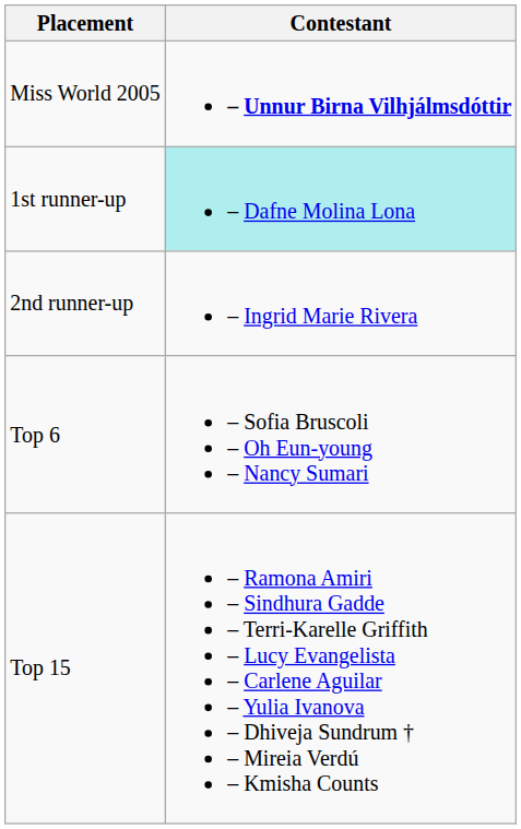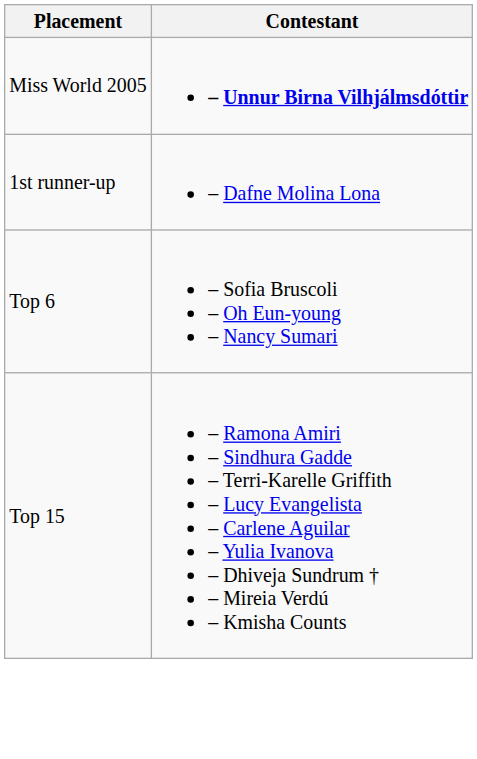 <table class="wikitable sortable" style="font-size:95%;">
 <tr>
 <th>Placement</th>
 <th>Contestant</th>
 </tr>
 <tr>
 <td>Miss World 2005</td>
 <td><strong><br><ul><li> – <a href='#'>Unnur Birna Vilhjálmsdóttir</a></li></ul></strong></td>
 </tr>
 <tr>
 <td>1st runner-up</td>
-<td style="background: paleturquoise;"><br><ul><li> – <a href='#'>Dafne Molina Lona</a></li></ul></td>
-</tr>
-<tr>
-<td>2nd runner-up</td>
-<td><br><ul><li> – <a href='#'>Ingrid Marie Rivera</a></li></ul></td>
+<td><br><ul><li> – <a href='#'>Dafne Molina Lona</a></li></ul></td>
 </tr>
 <tr>
 <td>Top 6</td>
 <td><br><ul><li> – Sofia Bruscoli</li><li> – <a href='#'>Oh Eun-young</a></li><li> – <a href='#'>Nancy Sumari</a></li></ul></td>
 </tr>
 <tr>
 <td>Top 15</td>
 <td><br><ul><li> – <a href='#'>Ramona Amiri</a></li><li> – <a href='#'>Sindhura Gadde</a></li><li> – Terri-Karelle Griffith</li><li> – <a href='#'>Lucy Evangelista</a></li><li> – <a href='#'>Carlene Aguilar</a></li><li> – <a href='#'>Yulia Ivanova</a></li><li> – Dhiveja Sundrum †</li><li> – Mireia Verdú</li><li> – Kmisha Counts</li></ul></td>
 </tr>
 </table>
